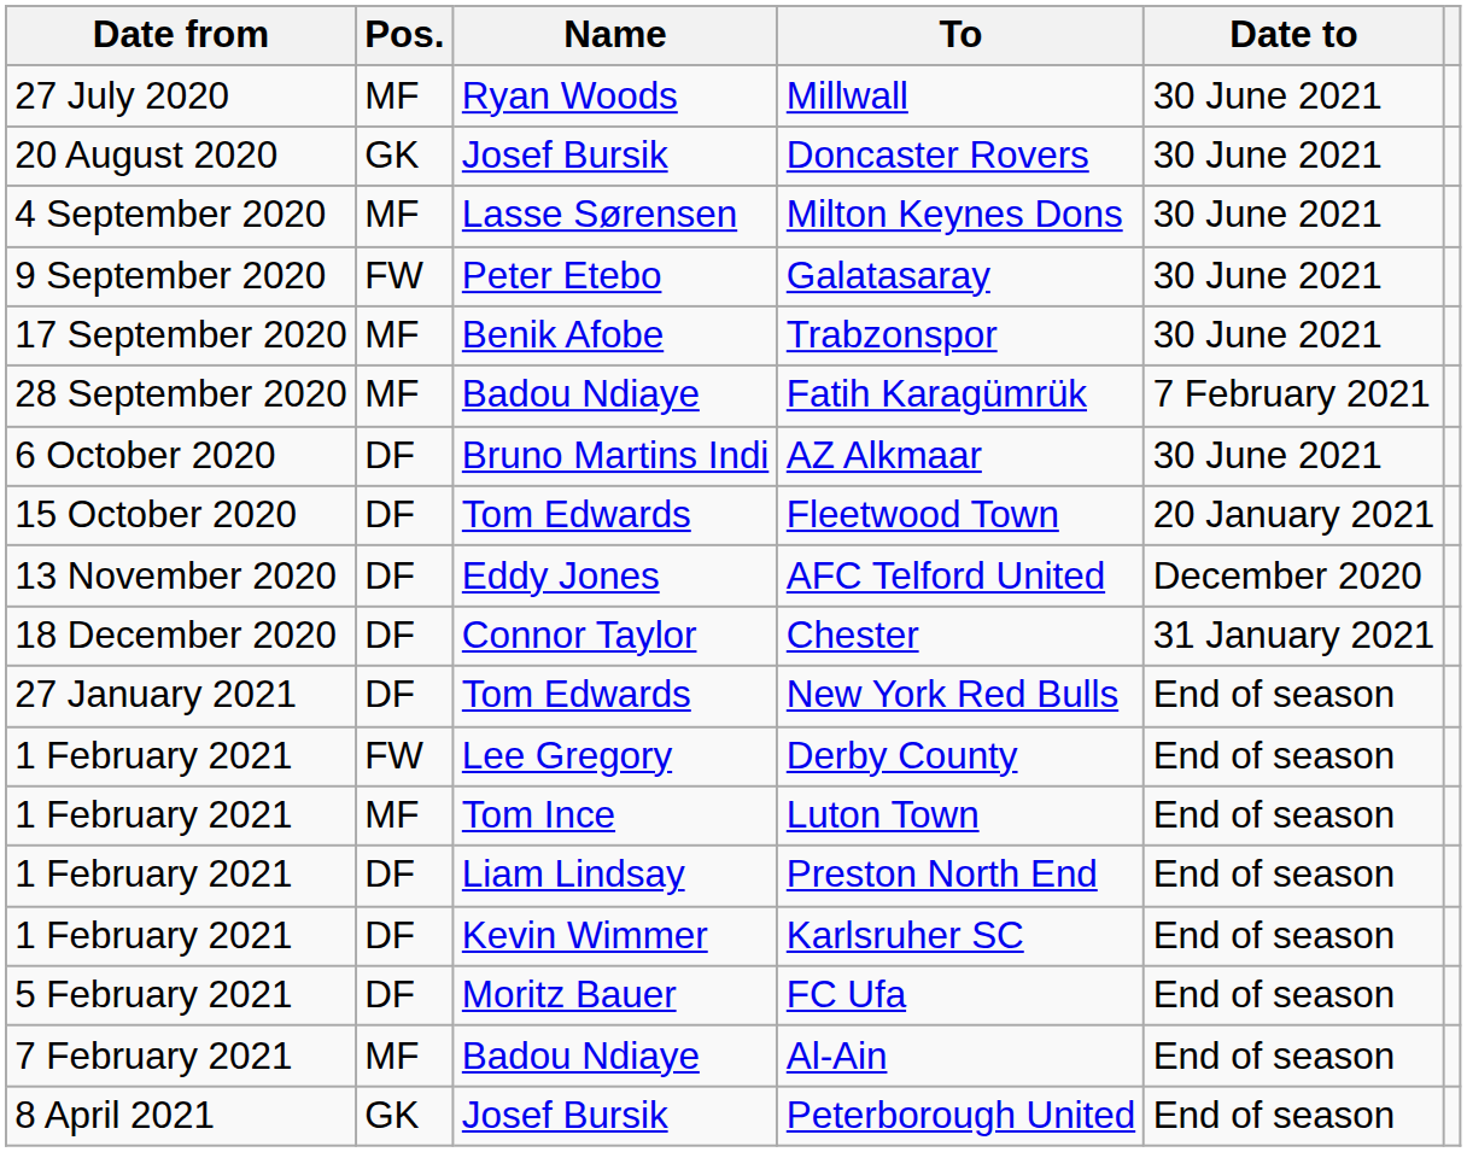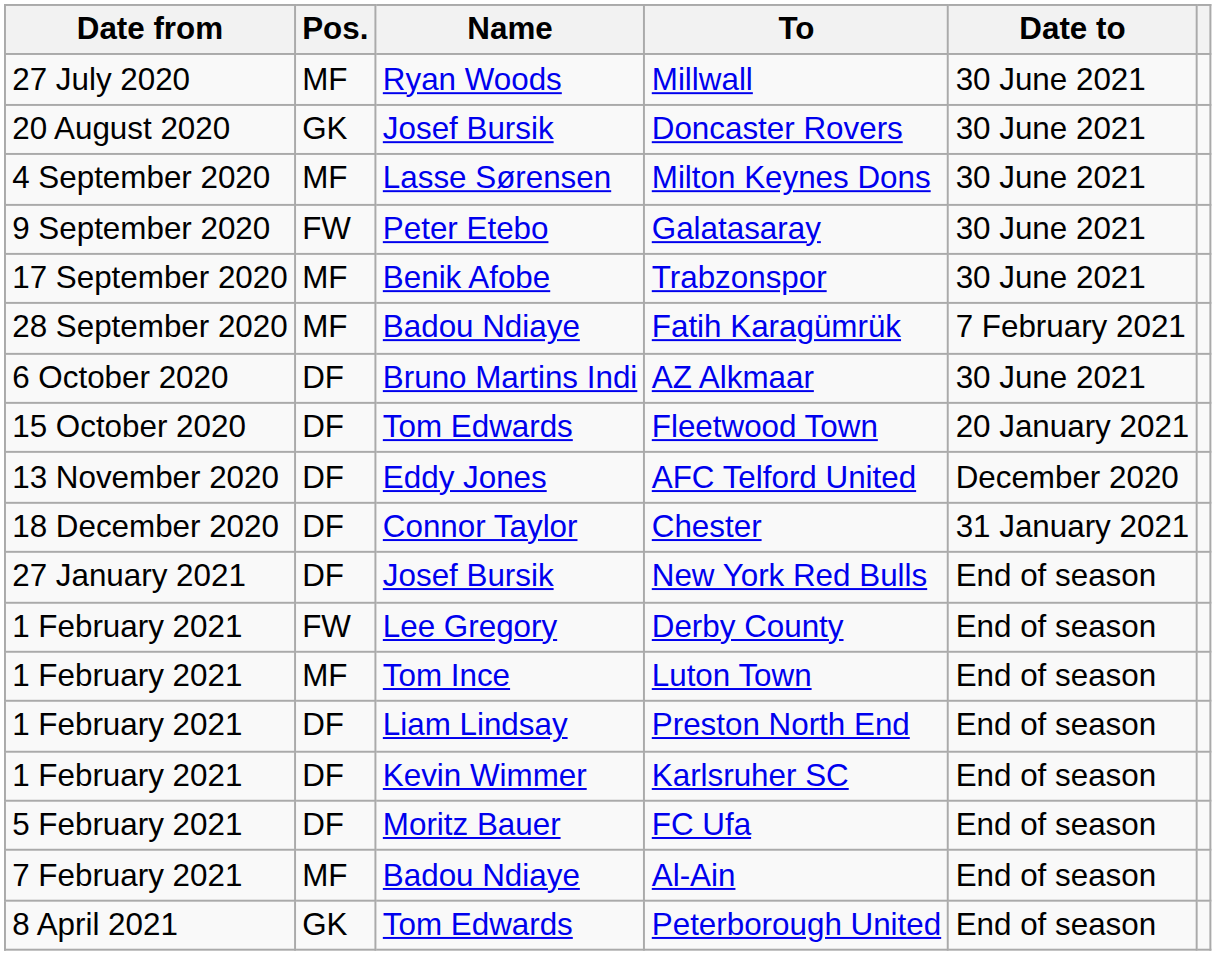 <table class="wikitable">
 <tr>
 <th>Date from</th>
 <th>Pos.</th>
 <th>Name</th>
 <th>To</th>
 <th>Date to</th>
 <th></th>
 </tr>
 <tr>
 <td>27 July 2020</td>
 <td>MF</td>
 <td> <a href='#'>Ryan Woods</a></td>
 <td> <a href='#'>Millwall</a></td>
 <td>30 June 2021</td>
 <td></td>
 </tr>
 <tr>
 <td>20 August 2020</td>
 <td>GK</td>
 <td> <a href='#'>Josef Bursik</a></td>
 <td> <a href='#'>Doncaster Rovers</a></td>
 <td>30 June 2021</td>
 <td></td>
 </tr>
 <tr>
 <td>4 September 2020</td>
 <td>MF</td>
 <td> <a href='#'>Lasse Sørensen</a></td>
 <td> <a href='#'>Milton Keynes Dons</a></td>
 <td>30 June 2021</td>
 <td></td>
 </tr>
 <tr>
 <td>9 September 2020</td>
 <td>FW</td>
 <td> <a href='#'>Peter Etebo</a></td>
 <td> <a href='#'>Galatasaray</a></td>
 <td>30 June 2021</td>
 <td></td>
 </tr>
 <tr>
 <td>17 September 2020</td>
 <td>MF</td>
 <td> <a href='#'>Benik Afobe</a></td>
 <td> <a href='#'>Trabzonspor</a></td>
 <td>30 June 2021</td>
 <td></td>
 </tr>
 <tr>
 <td>28 September 2020</td>
 <td>MF</td>
 <td> <a href='#'>Badou Ndiaye</a></td>
 <td> <a href='#'>Fatih Karagümrük</a></td>
 <td>7 February 2021</td>
 <td></td>
 </tr>
 <tr>
 <td>6 October 2020</td>
 <td>DF</td>
 <td> <a href='#'>Bruno Martins Indi</a></td>
 <td> <a href='#'>AZ Alkmaar</a></td>
 <td>30 June 2021</td>
 <td></td>
 </tr>
 <tr>
 <td>15 October 2020</td>
 <td>DF</td>
 <td> <a href='#'>Tom Edwards</a></td>
 <td> <a href='#'>Fleetwood Town</a></td>
 <td>20 January 2021</td>
 <td></td>
 </tr>
 <tr>
 <td>13 November 2020</td>
 <td>DF</td>
 <td> <a href='#'>Eddy Jones</a></td>
 <td> <a href='#'>AFC Telford United</a></td>
 <td>December 2020</td>
 <td></td>
 </tr>
 <tr>
 <td>18 December 2020</td>
 <td>DF</td>
 <td> <a href='#'>Connor Taylor</a></td>
 <td> <a href='#'>Chester</a></td>
 <td>31 January 2021</td>
 <td></td>
 </tr>
 <tr>
 <td>27 January 2021</td>
 <td>DF</td>
-<td> <a href='#'>Tom Edwards</a></td>
+<td> <a href='#'>Josef Bursik</a></td>
 <td> <a href='#'>New York Red Bulls</a></td>
 <td>End of season</td>
 <td></td>
 </tr>
 <tr>
 <td>1 February 2021</td>
 <td>FW</td>
 <td> <a href='#'>Lee Gregory</a></td>
 <td> <a href='#'>Derby County</a></td>
 <td>End of season</td>
 <td></td>
 </tr>
 <tr>
 <td>1 February 2021</td>
 <td>MF</td>
 <td> <a href='#'>Tom Ince</a></td>
 <td> <a href='#'>Luton Town</a></td>
 <td>End of season</td>
 <td></td>
 </tr>
 <tr>
 <td>1 February 2021</td>
 <td>DF</td>
 <td> <a href='#'>Liam Lindsay</a></td>
 <td> <a href='#'>Preston North End</a></td>
 <td>End of season</td>
 <td></td>
 </tr>
 <tr>
 <td>1 February 2021</td>
 <td>DF</td>
 <td> <a href='#'>Kevin Wimmer</a></td>
 <td> <a href='#'>Karlsruher SC</a></td>
 <td>End of season</td>
 <td></td>
 </tr>
 <tr>
 <td>5 February 2021</td>
 <td>DF</td>
 <td> <a href='#'>Moritz Bauer</a></td>
 <td> <a href='#'>FC Ufa</a></td>
 <td>End of season</td>
 <td></td>
 </tr>
 <tr>
 <td>7 February 2021</td>
 <td>MF</td>
 <td> <a href='#'>Badou Ndiaye</a></td>
 <td> <a href='#'>Al-Ain</a></td>
 <td>End of season</td>
 <td></td>
 </tr>
 <tr>
 <td>8 April 2021</td>
 <td>GK</td>
-<td> <a href='#'>Josef Bursik</a></td>
+<td> <a href='#'>Tom Edwards</a></td>
 <td> <a href='#'>Peterborough United</a></td>
 <td>End of season</td>
 <td></td>
 </tr>
 </table>
